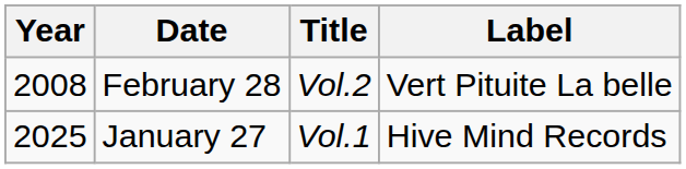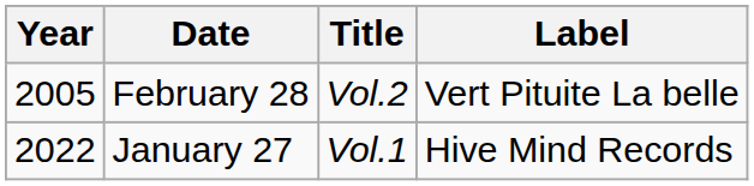 <table class="wikitable">
 <tr>
 <th>Year</th>
 <th>Date</th>
 <th>Title</th>
 <th>Label</th>
 </tr>
 <tr>
-<td>2008</td>
+<td>2005</td>
 <td>February 28</td>
 <td><em>Vol.2</em></td>
 <td>Vert Pituite La belle</td>
 </tr>
 <tr>
-<td>2025</td>
+<td>2022</td>
 <td>January 27</td>
 <td><em>Vol.1</em></td>
 <td>Hive Mind Records</td>
 </tr>
 </table>
